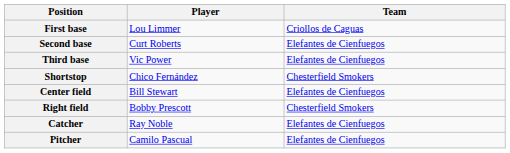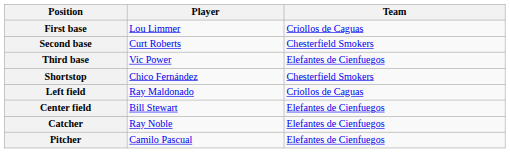 <table class="wikitable plainrowheaders" style="border-collapse:collapse; width:90%">
 <tr>
 <th>Position</th>
 <th>Player</th>
 <th>Team</th>
 </tr>
 <tr>
 <th scope="row"><strong>First base</strong></th>
 <td> <a href='#'>Lou Limmer</a></td>
 <td> <a href='#'>Criollos de Caguas</a></td>
 </tr>
 <tr>
 <th scope="row"><strong>Second base</strong></th>
 <td> <a href='#'>Curt Roberts</a></td>
-<td> <a href='#'>Elefantes de Cienfuegos</a></td>
+<td> <a href='#'>Chesterfield Smokers</a></td>
 </tr>
 <tr>
 <th scope="row"><strong>Third base</strong></th>
 <td> <a href='#'>Vic Power</a></td>
 <td> <a href='#'>Elefantes de Cienfuegos</a></td>
 </tr>
 <tr>
 <th scope="row"><strong>Shortstop</strong></th>
 <td> <a href='#'>Chico Fernández</a></td>
 <td> <a href='#'>Chesterfield Smokers</a></td>
 </tr>
 <tr>
+<th scope="row"><strong>Left field</strong></th>
+<td> <a href='#'>Ray Maldonado</a></td>
+<td> <a href='#'>Criollos de Caguas</a></td>
+</tr>
+<tr>
 <th scope="row"><strong>Center field</strong></th>
 <td> <a href='#'>Bill Stewart</a></td>
 <td> <a href='#'>Elefantes de Cienfuegos</a></td>
-</tr>
-<tr>
-<th scope="row"><strong>Right field</strong></th>
-<td> <a href='#'>Bobby Prescott</a></td>
-<td> <a href='#'>Chesterfield Smokers</a></td>
 </tr>
 <tr>
 <th scope="row"><strong>Catcher</strong></th>
 <td> <a href='#'>Ray Noble</a></td>
 <td> <a href='#'>Elefantes de Cienfuegos</a></td>
 </tr>
 <tr>
 <th scope="row"><strong>Pitcher</strong></th>
 <td> <a href='#'>Camilo Pascual</a></td>
 <td> <a href='#'>Elefantes de Cienfuegos</a></td>
 </tr>
 </table>
